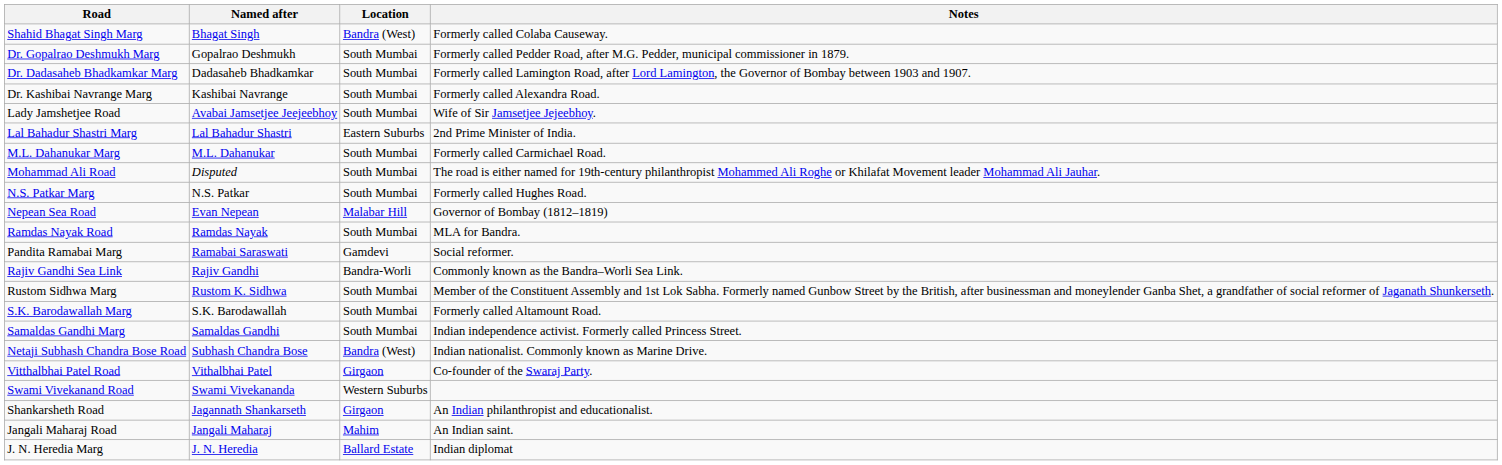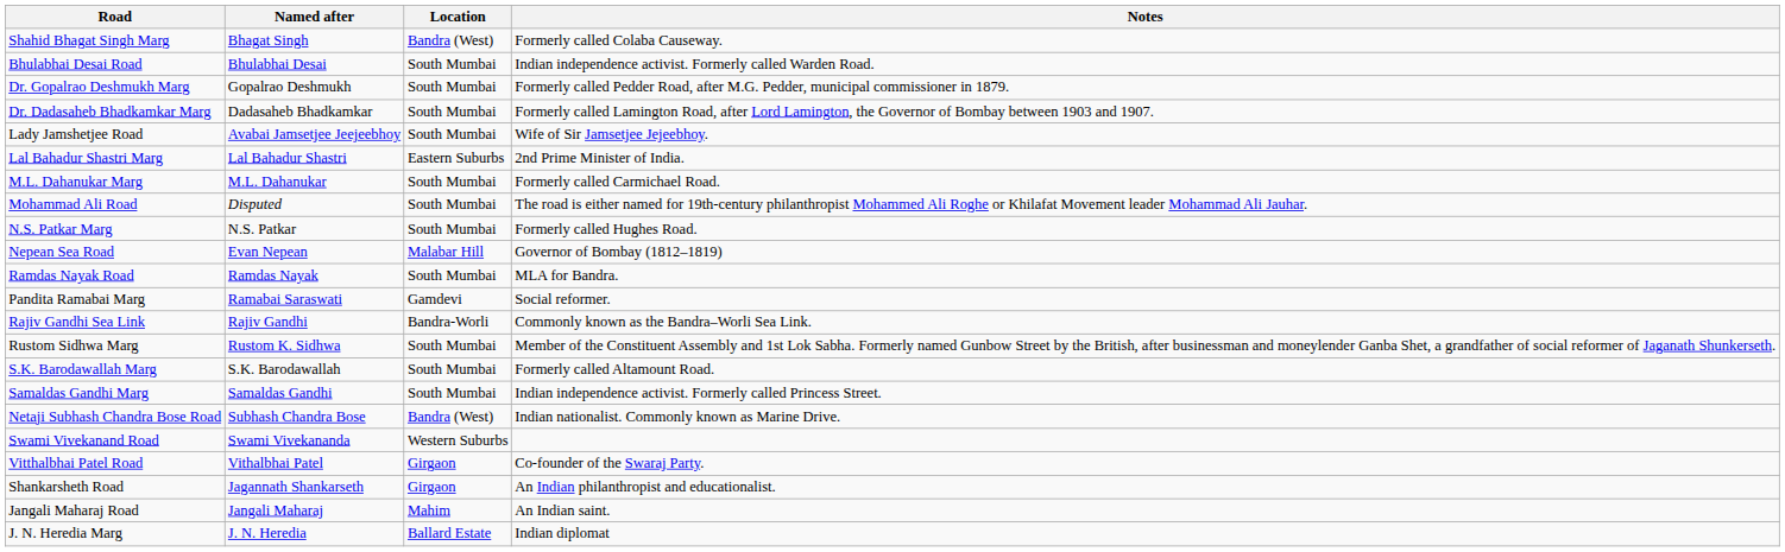 <table class="wikitable">
 <tr>
 <th>Road</th>
 <th>Named after</th>
 <th>Location</th>
 <th>Notes</th>
 </tr>
 <tr>
 <td><a href='#'>Shahid Bhagat Singh Marg</a></td>
 <td><a href='#'>Bhagat Singh</a></td>
 <td><a href='#'>Bandra</a> (West)</td>
 <td>Formerly called Colaba Causeway.</td>
 </tr>
 <tr>
+<td><a href='#'>Bhulabhai Desai Road</a></td>
+<td><a href='#'>Bhulabhai Desai</a></td>
+<td>South Mumbai</td>
+<td>Indian independence activist. Formerly called Warden Road.</td>
+</tr>
+<tr>
 <td><a href='#'>Dr. Gopalrao Deshmukh Marg</a></td>
 <td>Gopalrao Deshmukh</td>
 <td>South Mumbai</td>
 <td>Formerly called Pedder Road, after M.G. Pedder, municipal commissioner in 1879.</td>
 </tr>
 <tr>
 <td><a href='#'>Dr. Dadasaheb Bhadkamkar Marg</a></td>
 <td>Dadasaheb Bhadkamkar</td>
 <td>South Mumbai</td>
 <td>Formerly called Lamington Road, after <a href='#'>Lord Lamington</a>, the Governor of Bombay between 1903 and 1907.</td>
-</tr>
-<tr>
-<td>Dr. Kashibai Navrange Marg</td>
-<td>Kashibai Navrange</td>
-<td>South Mumbai</td>
-<td>Formerly called Alexandra Road.</td>
 </tr>
 <tr>
 <td>Lady Jamshetjee Road</td>
 <td><a href='#'>Avabai Jamsetjee Jeejeebhoy</a></td>
 <td>South Mumbai</td>
 <td>Wife of Sir <a href='#'>Jamsetjee Jejeebhoy</a>.</td>
 </tr>
 <tr>
 <td><a href='#'>Lal Bahadur Shastri Marg</a></td>
 <td><a href='#'>Lal Bahadur Shastri</a></td>
 <td>Eastern Suburbs</td>
 <td>2nd Prime Minister of India.</td>
 </tr>
 <tr>
 <td><a href='#'>M.L. Dahanukar Marg</a></td>
 <td><a href='#'>M.L. Dahanukar</a></td>
 <td>South Mumbai</td>
 <td>Formerly called Carmichael Road.</td>
 </tr>
 <tr>
 <td><a href='#'>Mohammad Ali Road</a></td>
 <td><em>Disputed</em></td>
 <td>South Mumbai</td>
 <td>The road is either named for 19th-century philanthropist <a href='#'>Mohammed Ali Roghe</a> or Khilafat Movement leader <a href='#'>Mohammad Ali Jauhar</a>.</td>
 </tr>
 <tr>
 <td><a href='#'>N.S. Patkar Marg</a></td>
 <td>N.S. Patkar</td>
 <td>South Mumbai</td>
 <td>Formerly called Hughes Road.</td>
 </tr>
 <tr>
 <td><a href='#'>Nepean Sea Road</a></td>
 <td><a href='#'>Evan Nepean</a></td>
 <td><a href='#'>Malabar Hill</a></td>
 <td>Governor of Bombay (1812–1819)</td>
 </tr>
 <tr>
 <td><a href='#'>Ramdas Nayak Road</a></td>
 <td><a href='#'>Ramdas Nayak</a></td>
 <td>South Mumbai</td>
 <td>MLA for Bandra.</td>
 </tr>
 <tr>
 <td>Pandita Ramabai Marg</td>
 <td><a href='#'>Ramabai Saraswati</a></td>
 <td>Gamdevi</td>
 <td>Social reformer.</td>
 </tr>
 <tr>
 <td><a href='#'>Rajiv Gandhi Sea Link</a></td>
 <td><a href='#'>Rajiv Gandhi</a></td>
 <td>Bandra-Worli</td>
 <td>Commonly known as the Bandra–Worli Sea Link.</td>
 </tr>
 <tr>
 <td>Rustom Sidhwa Marg</td>
 <td><a href='#'>Rustom K. Sidhwa</a></td>
 <td>South Mumbai</td>
 <td>Member of the Constituent Assembly and 1st Lok Sabha. Formerly named Gunbow Street by the British, after businessman and moneylender Ganba Shet, a grandfather of social reformer of <a href='#'>Jaganath Shunkerseth</a>.</td>
 </tr>
 <tr>
 <td><a href='#'>S.K. Barodawallah Marg</a></td>
 <td>S.K. Barodawallah</td>
 <td>South Mumbai</td>
 <td>Formerly called Altamount Road.</td>
 </tr>
 <tr>
 <td><a href='#'>Samaldas Gandhi Marg</a></td>
 <td><a href='#'>Samaldas Gandhi</a></td>
 <td>South Mumbai</td>
 <td>Indian independence activist. Formerly called Princess Street.</td>
 </tr>
 <tr>
 <td><a href='#'>Netaji Subhash Chandra Bose Road</a></td>
 <td><a href='#'>Subhash Chandra Bose</a></td>
 <td><a href='#'>Bandra</a> (West)</td>
 <td>Indian nationalist. Commonly known as Marine Drive.</td>
 </tr>
 <tr>
+<td><a href='#'>Swami Vivekanand Road</a></td>
+<td><a href='#'>Swami Vivekananda</a></td>
+<td>Western Suburbs</td>
+<td></td>
+</tr>
+<tr>
 <td><a href='#'>Vitthalbhai Patel Road</a></td>
 <td><a href='#'>Vithalbhai Patel</a></td>
 <td><a href='#'>Girgaon</a></td>
 <td>Co-founder of the <a href='#'>Swaraj Party</a>.</td>
-</tr>
-<tr>
-<td><a href='#'>Swami Vivekanand Road</a></td>
-<td><a href='#'>Swami Vivekananda</a></td>
-<td>Western Suburbs</td>
-<td></td>
 </tr>
 <tr>
 <td>Shankarsheth Road</td>
 <td><a href='#'>Jagannath Shankarseth</a></td>
 <td><a href='#'>Girgaon</a></td>
 <td>An <a href='#'>Indian</a> philanthropist and educationalist.</td>
 </tr>
 <tr>
 <td>Jangali Maharaj Road</td>
 <td><a href='#'>Jangali Maharaj</a></td>
 <td><a href='#'>Mahim</a></td>
 <td>An Indian saint.</td>
 </tr>
 <tr>
 <td>J. N. Heredia Marg</td>
 <td><a href='#'>J. N. Heredia</a></td>
 <td><a href='#'>Ballard Estate</a></td>
 <td>Indian diplomat</td>
 </tr>
 </table>
